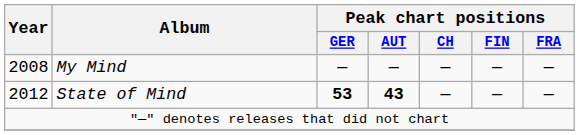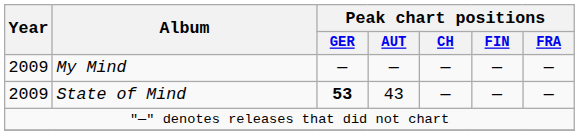 <table class="wikitable" style="text-align:center;">
 <tr>
 <th rowspan="2">Year</th>
 <th rowspan="2" width="200">Album</th>
 <th colspan="5">Peak chart positions</th>
 </tr>
 <tr style="font-size:smaller;">
 <th width="35"><a href='#'>GER</a><br></th>
 <th width="35"><a href='#'>AUT</a><br></th>
 <th width="35"><a href='#'>CH</a><br></th>
 <th width="35"><a href='#'>FIN</a><br></th>
 <th width="35"><a href='#'>FRA</a><br></th>
 </tr>
 <tr>
-<td rowspan=1>2008</td>
+<td rowspan=1>2009</td>
 <td align="left"><em>My Mind</em></td>
 <td>—</td>
 <td>—</td>
 <td>—</td>
 <td>—</td>
 <td>—</td>
 </tr>
 <tr>
-<td rowspan=1>2012</td>
+<td rowspan=1>2009</td>
 <td align="left"><em>State of Mind</em></td>
 <td><strong>53</strong></td>
-<td><strong>43</strong></td>
+<td>43</td>
 <td>—</td>
 <td>—</td>
 <td>—</td>
 </tr>
 <tr>
 <td colspan="15" style="font-size:8pt">"—" denotes releases that did not chart</td>
 </tr>
 <tr>
 </tr>
 </table>
